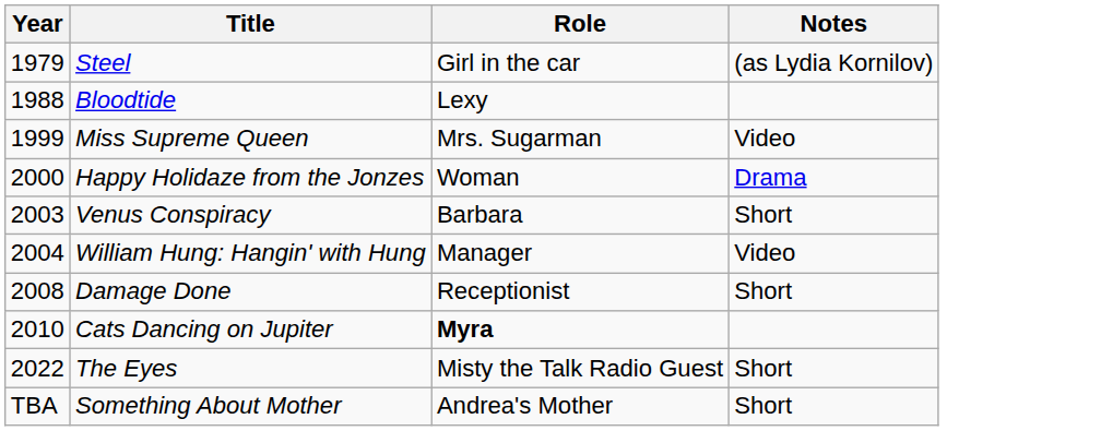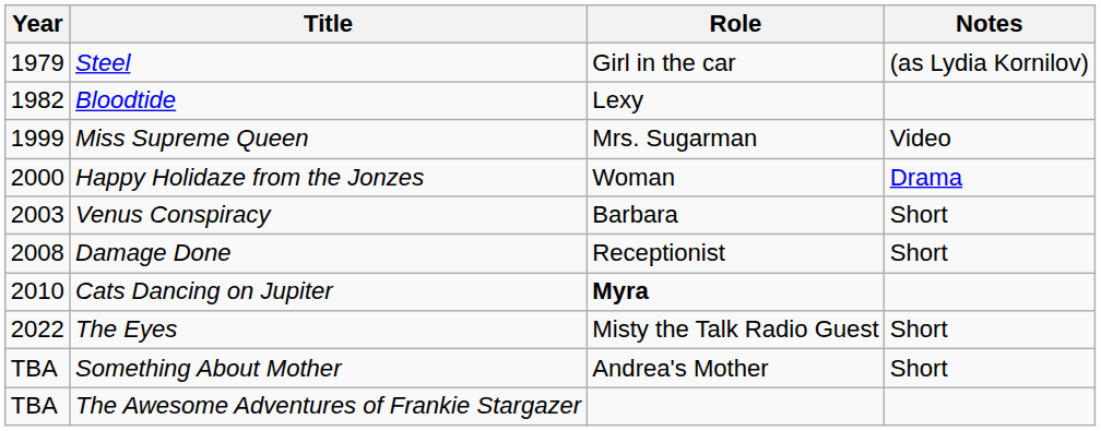 <table class="wikitable sortable">
 <tr>
 <th>Year</th>
 <th>Title</th>
 <th>Role</th>
 <th>Notes</th>
 </tr>
 <tr>
 <td>1979</td>
 <td><em><a href='#'>Steel</a></em></td>
 <td>Girl in the car</td>
 <td>(as Lydia Kornilov) </td>
 </tr>
 <tr>
-<td>1988</td>
+<td>1982</td>
 <td><em><a href='#'>Bloodtide</a></em></td>
 <td>Lexy</td>
 <td></td>
 </tr>
 <tr>
 <td>1999</td>
 <td><em>Miss Supreme Queen</em></td>
 <td>Mrs. Sugarman</td>
 <td>Video</td>
 </tr>
 <tr>
 <td>2000</td>
 <td><em>Happy Holidaze from the Jonzes</em></td>
 <td>Woman</td>
 <td><a href='#'>Drama</a></td>
 </tr>
 <tr>
 <td>2003</td>
 <td><em>Venus Conspiracy</em></td>
 <td>Barbara</td>
 <td>Short</td>
-</tr>
-<tr>
-<td>2004</td>
-<td><em>William Hung: Hangin' with Hung</em></td>
-<td>Manager</td>
-<td>Video</td>
 </tr>
 <tr>
 <td>2008</td>
 <td><em>Damage Done</em></td>
 <td>Receptionist</td>
 <td>Short</td>
 </tr>
 <tr>
 <td>2010</td>
 <td><em>Cats Dancing on Jupiter</em></td>
 <td><strong>Myra</strong></td>
 <td></td>
 </tr>
 <tr>
 <td>2022</td>
 <td><em>The Eyes</em></td>
 <td>Misty the Talk Radio Guest</td>
 <td>Short</td>
 </tr>
 <tr>
 <td>TBA</td>
 <td><em>Something About Mother</em></td>
 <td>Andrea's Mother</td>
 <td>Short</td>
 </tr>
+<tr>
+<td>TBA</td>
+<td><em>The Awesome Adventures of Frankie Stargazer</em></td>
+<td></td>
+<td></td>
+</tr>
 </table>
